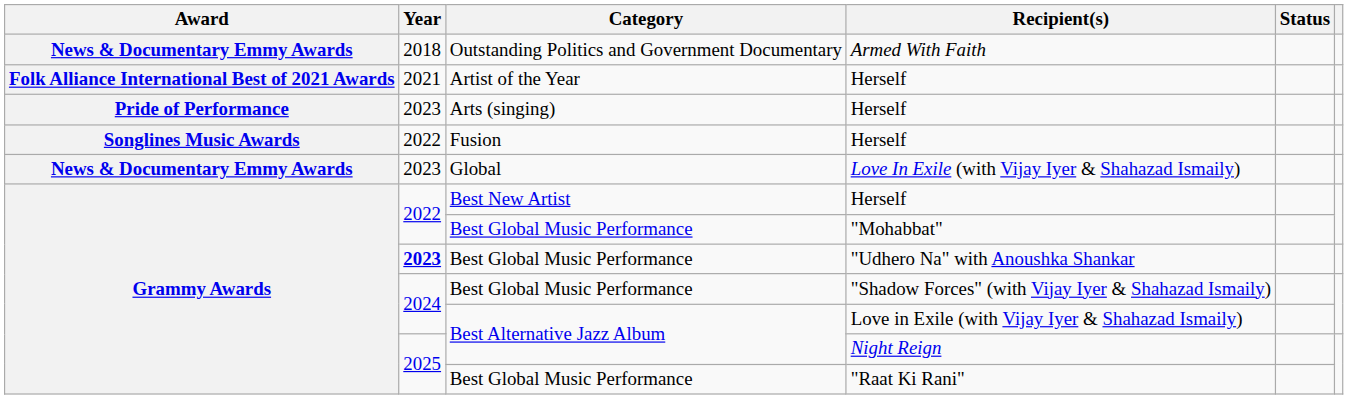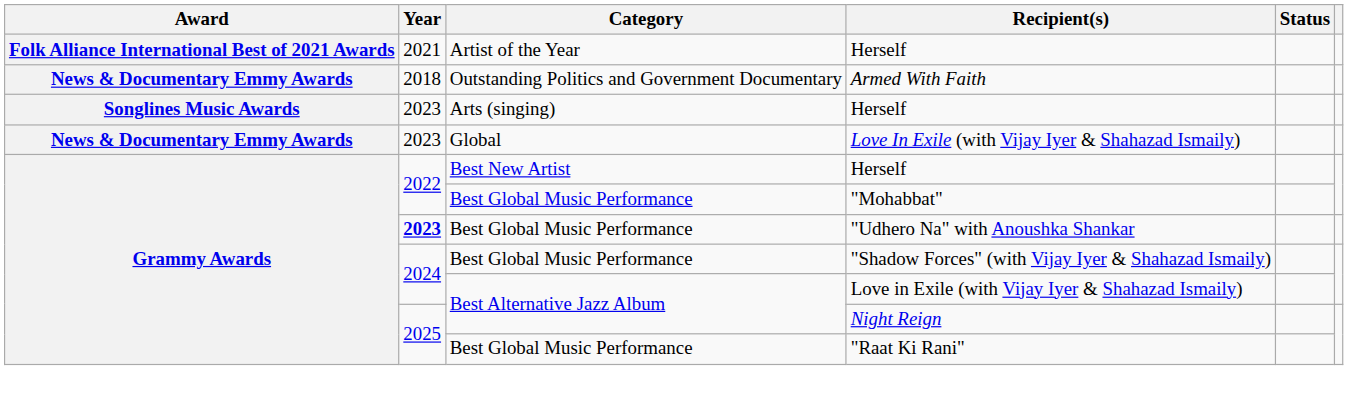 <table class="wikitable sortable plainrowheaders">
 <tr>
 <th scope="col">Award</th>
 <th scope="col">Year</th>
 <th scope="col">Category</th>
 <th scope="col">Recipient(s)</th>
 <th scope="col">Status</th>
 <th scope="col" class="unsortable"></th>
 </tr>
 <tr>
+<th scope="row"><a href='#'>Folk Alliance International Best of 2021 Awards</a></th>
+<td>2021</td>
+<td>Artist of the Year</td>
+<td>Herself</td>
+<td></td>
+<td></td>
+</tr>
+<tr>
 <th scope="row"><a href='#'>News & Documentary Emmy Awards</a></th>
 <td>2018</td>
 <td>Outstanding Politics and Government Documentary</td>
 <td><em>Armed With Faith</em></td>
 <td></td>
 <td></td>
 </tr>
 <tr>
-<th scope="row"><a href='#'>Folk Alliance International Best of 2021 Awards</a></th>
-<td>2021</td>
-<td>Artist of the Year</td>
-<td>Herself</td>
-<td></td>
-<td></td>
-</tr>
-<tr>
-<th scope="row"><a href='#'>Pride of Performance</a></th>
+<th scope="row"><a href='#'>Songlines Music Awards</a></th>
 <td>2023</td>
 <td>Arts (singing)</td>
-<td>Herself</td>
-<td></td>
-<td></td>
-</tr>
-<tr>
-<th scope="row"><a href='#'>Songlines Music Awards</a></th>
-<td>2022</td>
-<td>Fusion</td>
 <td>Herself</td>
 <td></td>
 <td></td>
 </tr>
 <tr>
 <th scope="row"><a href='#'>News & Documentary Emmy Awards</a></th>
 <td>2023</td>
 <td>Global</td>
 <td><em><a href='#'>Love In Exile</a></em> (with <a href='#'>Vijay Iyer</a> & <a href='#'>Shahazad Ismaily</a>)</td>
 <td></td>
 <td></td>
 </tr>
 <tr>
 <th rowspan="7" scope="row"><a href='#'>Grammy Awards</a></th>
 <td rowspan="2"><a href='#'>2022</a></td>
 <td><a href='#'>Best New Artist</a></td>
 <td>Herself</td>
 <td></td>
 <td rowspan="2"></td>
 </tr>
 <tr>
 <td><a href='#'>Best Global Music Performance</a></td>
 <td>"Mohabbat"</td>
 <td></td>
 </tr>
 <tr>
 <td><strong><a href='#'>2023</a></strong></td>
 <td>Best Global Music Performance</td>
 <td>"Udhero Na" with <a href='#'>Anoushka Shankar</a></td>
 <td></td>
 <td></td>
 </tr>
 <tr>
 <td rowspan="2"><a href='#'>2024</a></td>
 <td>Best Global Music Performance</td>
 <td>"Shadow Forces" (with <a href='#'>Vijay Iyer</a> & <a href='#'>Shahazad Ismaily</a>)</td>
 <td></td>
 <td rowspan="2"></td>
 </tr>
 <tr>
 <td rowspan="2"><a href='#'>Best Alternative Jazz Album</a></td>
 <td>Love in Exile (with <a href='#'>Vijay Iyer</a> & <a href='#'>Shahazad Ismaily</a>)</td>
 <td></td>
 </tr>
 <tr>
 <td rowspan="2"><a href='#'>2025</a></td>
 <td><em><a href='#'>Night Reign</a></em></td>
 <td></td>
 <td rowspan="2"></td>
 </tr>
 <tr>
 <td>Best Global Music Performance</td>
 <td>"Raat Ki Rani"</td>
 <td></td>
 </tr>
 </table>
